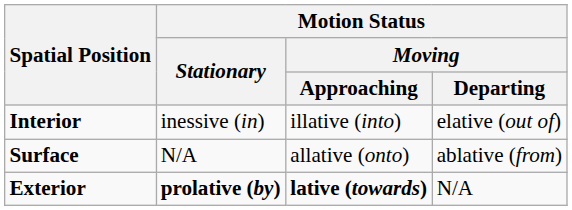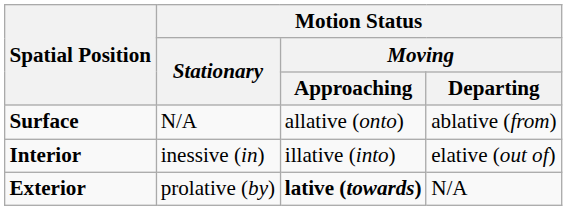 <table class="wikitable">
 <tr>
 <th rowspan="3">Spatial Position</th>
 <th colspan="3">Motion Status</th>
 </tr>
 <tr>
 <th rowspan="2"><em>Stationary</em></th>
 <th colspan="2"><em>Moving</em></th>
 </tr>
 <tr>
 <th><strong>Approaching</strong></th>
 <th><strong>Departing</strong></th>
 </tr>
 <tr>
+<td><strong>Surface</strong></td>
+<td>N/A</td>
+<td>allative (<em>onto</em>)<br></td>
+<td>ablative (<em>from</em>)<br></td>
+</tr>
+<tr>
 <td><strong>Interior</strong></td>
 <td>inessive (<em>in</em>)<br></td>
 <td>illative (<em>into</em>)<br></td>
 <td>elative (<em>out of</em>)<br></td>
 </tr>
 <tr>
-<td><strong>Surface</strong></td>
-<td>N/A</td>
-<td>allative (<em>onto</em>)<br></td>
-<td>ablative (<em>from</em>)<br></td>
-</tr>
-<tr>
 <td><strong>Exterior</strong></td>
-<td><strong>prolative (<em>by</em>)<br></strong></td>
+<td>prolative (<em>by</em>)<br></td>
 <td><strong>lative (<em>towards</em>)<br></strong></td>
 <td>N/A</td>
 </tr>
 </table>
